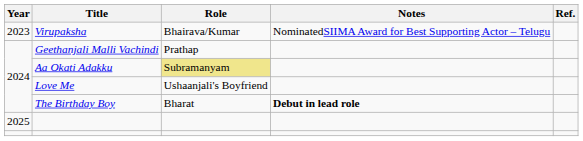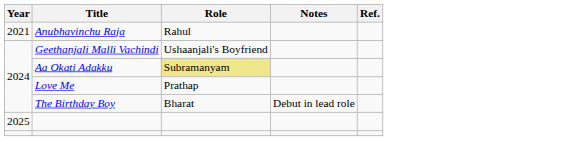 <table class="wikitable sortable">
 <tr>
 <th>Year</th>
 <th>Title</th>
 <th>Role</th>
 <th class="unsortable">Notes</th>
 <th class="unsortable">Ref.</th>
 </tr>
 <tr>
-<td>2023</td>
-<td><a href='#'><em>Virupaksha</em></a></td>
-<td>Bhairava/Kumar</td>
-<td>Nominated<a href='#'>SIIMA Award for Best Supporting Actor – Telugu</a></td>
+<td>2021</td>
+<td><em><a href='#'>Anubhavinchu Raja</a></em></td>
+<td>Rahul</td>
+<td></td>
 <td></td>
 </tr>
 <tr>
 <td rowspan="4">2024</td>
 <td><em><a href='#'>Geethanjali Malli Vachindi</a></em></td>
-<td>Prathap</td>
+<td>Ushaanjali's Boyfriend</td>
 <td></td>
 <td></td>
 </tr>
 <tr>
 <td><em><a href='#'>Aa Okati Adakku</a></em></td>
 <td style="background: khaki;">Subramanyam</td>
 <td></td>
 <td></td>
 </tr>
 <tr>
 <td><a href='#'><em>Love Me</em></a></td>
-<td>Ushaanjali's Boyfriend</td>
+<td>Prathap</td>
 <td></td>
 <td></td>
 </tr>
 <tr>
 <td><em><a href='#'>The Birthday Boy</a></em></td>
 <td>Bharat</td>
-<td><strong>Debut in lead role</strong></td>
+<td>Debut in lead role</td>
 <td></td>
 </tr>
 <tr>
 <td>2025</td>
 <td></td>
 <td></td>
 <td></td>
 <td></td>
 </tr>
 <tr>
 <td></td>
 <td></td>
 <td></td>
 <td></td>
 <td></td>
 </tr>
 </table>
